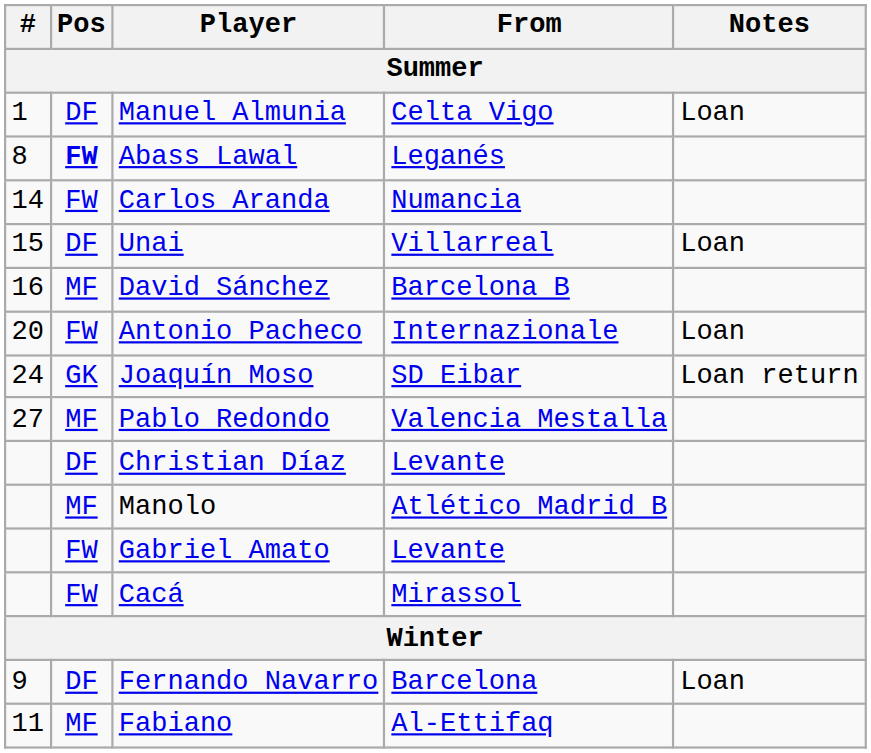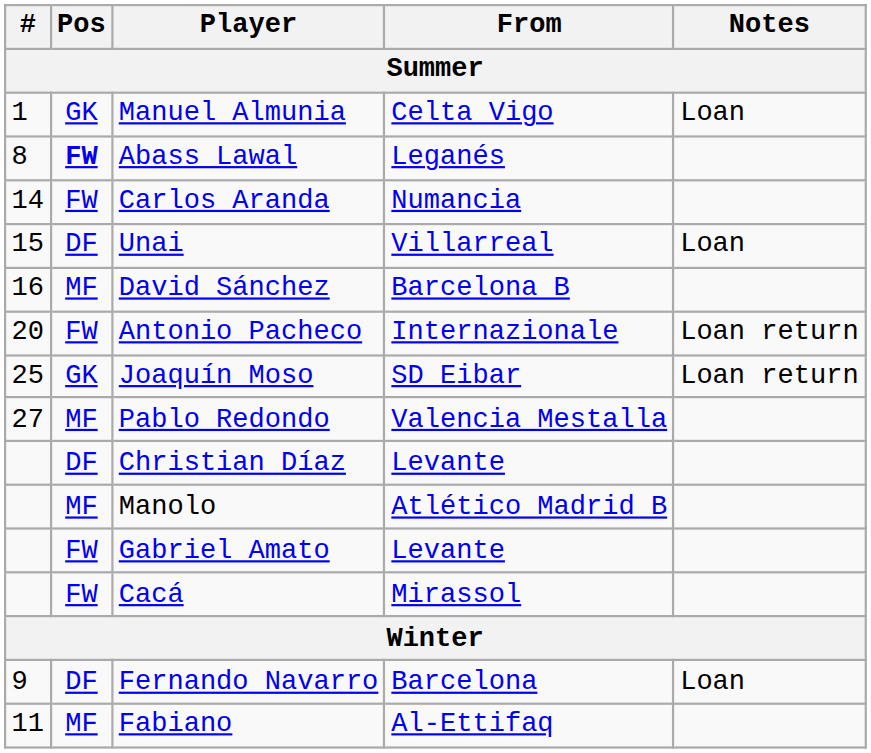 <table class="wikitable" style="font-size:95%; text-align:left;">
 <tr>
 <th>#</th>
 <th>Pos</th>
 <th>Player</th>
 <th>From</th>
 <th>Notes</th>
 </tr>
 <tr>
 <th colspan="5">Summer</th>
 </tr>
 <tr>
 <td>1</td>
-<td align="center"><a href='#'>DF</a></td>
+<td align="center"><a href='#'>GK</a></td>
 <td> <a href='#'>Manuel Almunia</a></td>
 <td> <a href='#'>Celta Vigo</a></td>
 <td>Loan</td>
 </tr>
 <tr>
 <td>8</td>
 <td align="center"><strong><a href='#'>FW</a></strong></td>
 <td> <a href='#'>Abass Lawal</a></td>
 <td> <a href='#'>Leganés</a></td>
 <td></td>
 </tr>
 <tr>
 <td>14</td>
 <td align="center"><a href='#'>FW</a></td>
 <td> <a href='#'>Carlos Aranda</a></td>
 <td> <a href='#'>Numancia</a></td>
 <td></td>
 </tr>
 <tr>
 <td>15</td>
 <td align="center"><a href='#'>DF</a></td>
 <td> <a href='#'>Unai</a></td>
 <td> <a href='#'>Villarreal</a></td>
 <td>Loan</td>
 </tr>
 <tr>
 <td>16</td>
 <td align="center"><a href='#'>MF</a></td>
 <td> <a href='#'>David Sánchez</a></td>
 <td> <a href='#'>Barcelona B</a></td>
 <td></td>
 </tr>
 <tr>
 <td>20</td>
 <td align="center"><a href='#'>FW</a></td>
 <td> <a href='#'>Antonio Pacheco</a></td>
 <td> <a href='#'>Internazionale</a></td>
-<td>Loan</td>
+<td>Loan return</td>
 </tr>
 <tr>
-<td>24</td>
+<td>25</td>
 <td align="center"><a href='#'>GK</a></td>
 <td> <a href='#'>Joaquín Moso</a></td>
 <td> <a href='#'>SD Eibar</a></td>
 <td>Loan return</td>
 </tr>
 <tr>
 <td>27</td>
 <td align="center"><a href='#'>MF</a></td>
 <td> <a href='#'>Pablo Redondo</a></td>
 <td> <a href='#'>Valencia Mestalla</a></td>
 <td></td>
 </tr>
 <tr>
 <td></td>
 <td align="center"><a href='#'>DF</a></td>
 <td> <a href='#'>Christian Díaz</a></td>
 <td> <a href='#'>Levante</a></td>
 <td></td>
 </tr>
 <tr>
 <td></td>
 <td align="center"><a href='#'>MF</a></td>
 <td> Manolo</td>
 <td> <a href='#'>Atlético Madrid B</a></td>
 <td></td>
 </tr>
 <tr>
 <td></td>
 <td align="center"><a href='#'>FW</a></td>
 <td> <a href='#'>Gabriel Amato</a></td>
 <td> <a href='#'>Levante</a></td>
 <td></td>
 </tr>
 <tr>
 <td></td>
 <td align="center"><a href='#'>FW</a></td>
 <td> <a href='#'>Cacá</a></td>
 <td> <a href='#'>Mirassol</a></td>
 <td></td>
 </tr>
 <tr>
 <th colspan="5">Winter</th>
 </tr>
 <tr>
 <td>9</td>
 <td align="center"><a href='#'>DF</a></td>
 <td> <a href='#'>Fernando Navarro</a></td>
 <td> <a href='#'>Barcelona</a></td>
 <td>Loan</td>
 </tr>
 <tr>
 <td>11</td>
 <td align="center"><a href='#'>MF</a></td>
 <td> <a href='#'>Fabiano</a></td>
 <td> <a href='#'>Al-Ettifaq</a></td>
 <td></td>
 </tr>
 </table>
